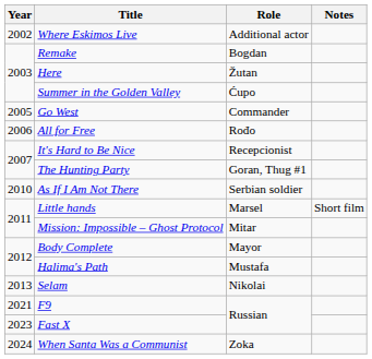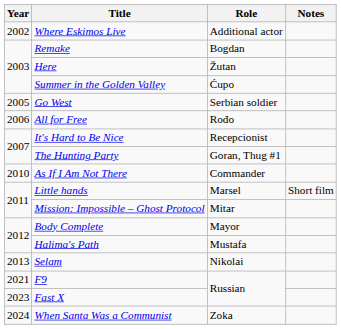 <table class="wikitable sortable">
 <tr>
 <th>Year</th>
 <th>Title</th>
 <th>Role</th>
 <th class="unsortable">Notes</th>
 </tr>
 <tr>
 <td>2002</td>
 <td><em><a href='#'>Where Eskimos Live</a></em></td>
 <td>Additional actor</td>
 <td></td>
 </tr>
 <tr>
 <td rowspan=3>2003</td>
 <td><em><a href='#'>Remake</a></em></td>
 <td>Bogdan</td>
 <td></td>
 </tr>
 <tr>
 <td><em><a href='#'>Here</a></em></td>
 <td>Žutan</td>
 <td></td>
 </tr>
 <tr>
 <td><em><a href='#'>Summer in the Golden Valley</a></em></td>
 <td>Ćupo</td>
 <td></td>
 </tr>
 <tr>
 <td>2005</td>
 <td><em><a href='#'>Go West</a></em></td>
-<td>Commander</td>
+<td>Serbian soldier</td>
 <td></td>
 </tr>
 <tr>
 <td>2006</td>
 <td><em><a href='#'>All for Free</a></em></td>
 <td>Rođo</td>
 <td></td>
 </tr>
 <tr>
 <td rowspan=2>2007</td>
 <td><em><a href='#'>It's Hard to Be Nice</a></em></td>
 <td>Recepcionist</td>
 <td></td>
 </tr>
 <tr>
 <td><em><a href='#'>The Hunting Party</a></em></td>
 <td>Goran, Thug #1</td>
 <td></td>
 </tr>
 <tr>
 <td>2010</td>
 <td><em><a href='#'>As If I Am Not There</a></em></td>
-<td>Serbian soldier</td>
+<td>Commander</td>
 <td></td>
 </tr>
 <tr>
 <td rowspan=2>2011</td>
 <td><em><a href='#'>Little hands</a></em></td>
 <td>Marsel</td>
 <td>Short film</td>
 </tr>
 <tr>
 <td><em><a href='#'>Mission: Impossible – Ghost Protocol</a></em></td>
 <td>Mitar</td>
 <td></td>
 </tr>
 <tr>
 <td rowspan=2>2012</td>
 <td><em><a href='#'>Body Complete</a></em></td>
 <td>Mayor</td>
 <td></td>
 </tr>
 <tr>
 <td><em><a href='#'>Halima's Path</a></em></td>
 <td>Mustafa</td>
 <td></td>
 </tr>
 <tr>
 <td>2013</td>
 <td><em><a href='#'>Selam</a></em></td>
 <td>Nikolai</td>
 <td></td>
 </tr>
 <tr>
 <td>2021</td>
 <td><em><a href='#'>F9</a></em></td>
 <td rowspan="2">Russian</td>
 <td></td>
 </tr>
 <tr>
 <td>2023</td>
 <td><em><a href='#'>Fast X</a></em></td>
 <td></td>
 </tr>
 <tr>
 <td>2024</td>
 <td><em><a href='#'>When Santa Was a Communist</a></em></td>
 <td>Zoka</td>
 <td></td>
 </tr>
 </table>
